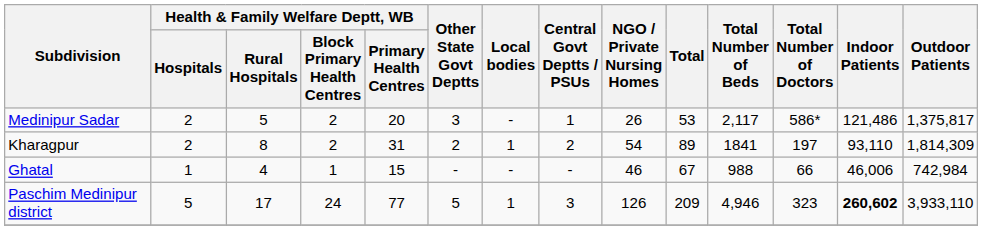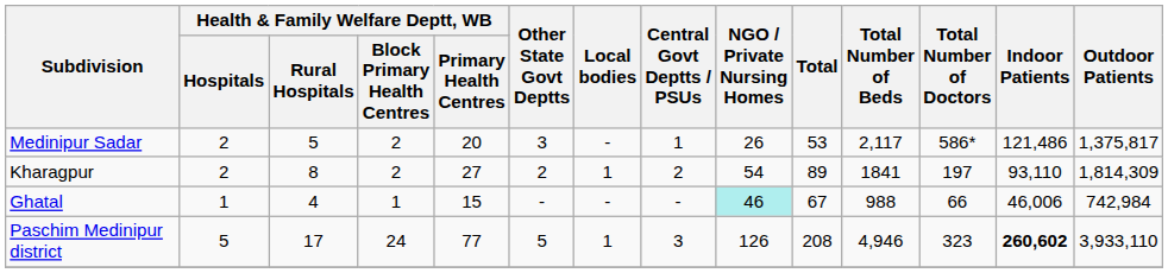 <table class="wikitable" style="text-align:center;font-size: 9pt">
 <tr>
 <th width="110" rowspan="2">Subdivision</th>
 <th width="160" colspan="4" rowspan="1">Health & Family Welfare Deptt, WB</th>
 <th widthspan="110" rowspan="2">Other<br>State<br>Govt<br>Deptts</th>
 <th widthspan="110" rowspan="2">Local<br>bodies</th>
 <th widthspan="110" rowspan="2">Central<br>Govt<br>Deptts /<br>PSUs</th>
 <th widthspan="110" rowspan="2">NGO /<br>Private<br>Nursing<br>Homes</th>
 <th widthspan="110" rowspan="2">Total</th>
 <th widthspan="110" rowspan="2">Total<br>Number<br>of<br>Beds</th>
 <th widthspan="110" rowspan="2">Total<br>Number<br>of<br>Doctors</th>
 <th widthspan="130" rowspan="2">Indoor<br>Patients</th>
 <th widthspan="130" rowspan="2">Outdoor<br>Patients</th>
 </tr>
 <tr>
 <th width="40">Hospitals<br></th>
 <th width="40">Rural<br>Hospitals<br></th>
 <th width="40">Block<br>Primary<br>Health<br>Centres<br></th>
 <th width="40">Primary<br>Health<br>Centres<br></th>
 </tr>
 <tr>
 <td align=left><a href='#'>Medinipur Sadar</a></td>
 <td align="center">2</td>
 <td align="center">5</td>
 <td align="center">2</td>
 <td align="center">20</td>
 <td align="center">3</td>
 <td align="center">-</td>
 <td align="center">1</td>
 <td align="center">26</td>
 <td align="center">53</td>
 <td align="center">2,117</td>
 <td align="center">586*</td>
 <td align="center">121,486</td>
 <td align="center">1,375,817</td>
 </tr>
 <tr>
 <td align=left>Kharagpur</td>
 <td align="center">2</td>
 <td align="center">8</td>
 <td align="center">2</td>
-<td align="center">31</td>
+<td align="center">27</td>
 <td align="center">2</td>
 <td align="center">1</td>
 <td align="center">2</td>
 <td align="center">54</td>
 <td align="center">89</td>
 <td align="center">1841</td>
 <td align="center">197</td>
 <td align="center">93,110</td>
 <td align="center">1,814,309</td>
 </tr>
 <tr>
 <td align=left><a href='#'>Ghatal</a></td>
 <td align="center">1</td>
 <td align="center">4</td>
 <td align="center">1</td>
 <td align="center">15</td>
 <td align="center">-</td>
 <td align="center">-</td>
 <td align="center">-</td>
-<td align="center">46</td>
+<td align="center" style="background: paleturquoise;">46</td>
 <td align="center">67</td>
 <td align="center">988</td>
 <td align="center">66</td>
 <td align="center">46,006</td>
 <td align="center">742,984</td>
 </tr>
 <tr>
 <td align=left><a href='#'>Paschim Medinipur district</a></td>
 <td align="center">5</td>
 <td align="center">17</td>
 <td align="center">24</td>
 <td align="center">77</td>
 <td align="center">5</td>
 <td align="center">1</td>
 <td align="center">3</td>
 <td align="center">126</td>
-<td align="center">209</td>
+<td align="center">208</td>
 <td align="center">4,946</td>
 <td align="center">323</td>
 <td align="center"><strong>260,602</strong></td>
 <td align="center">3,933,110</td>
 </tr>
 <tr>
 </tr>
 </table>
